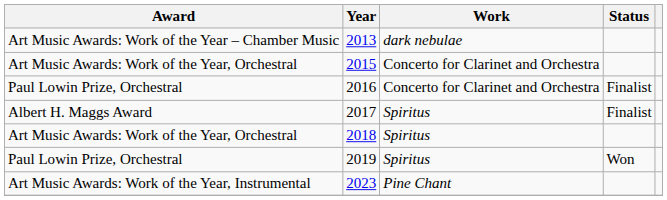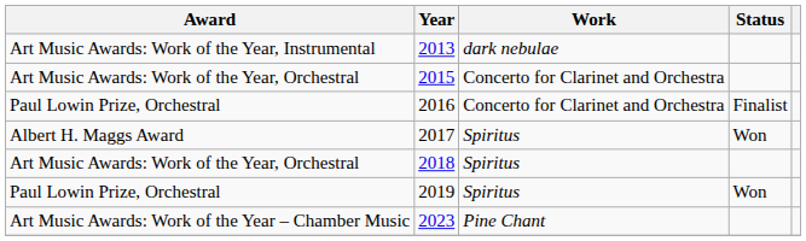 <table class="wikitable">
 <tr>
 <th>Award</th>
 <th>Year</th>
 <th>Work</th>
 <th>Status</th>
 <th></th>
 </tr>
 <tr>
-<td>Art Music Awards: Work of the Year – Chamber Music</td>
+<td>Art Music Awards: Work of the Year, Instrumental</td>
 <td><a href='#'>2013</a></td>
 <td><em>dark nebulae</em></td>
 <td></td>
 <td></td>
 </tr>
 <tr>
 <td>Art Music Awards: Work of the Year, Orchestral</td>
 <td><a href='#'>2015</a></td>
 <td>Concerto for Clarinet and Orchestra</td>
 <td></td>
 <td></td>
 </tr>
 <tr>
 <td>Paul Lowin Prize, Orchestral</td>
 <td>2016</td>
 <td>Concerto for Clarinet and Orchestra</td>
 <td>Finalist</td>
 </tr>
 <tr>
 <td>Albert H. Maggs Award</td>
 <td>2017</td>
 <td><em>Spiritus</em></td>
-<td>Finalist</td>
+<td>Won</td>
 <td></td>
 </tr>
 <tr>
 <td>Art Music Awards: Work of the Year, Orchestral</td>
 <td><a href='#'>2018</a></td>
 <td><em>Spiritus</em></td>
 <td></td>
 </tr>
 <tr>
 <td>Paul Lowin Prize, Orchestral</td>
 <td>2019</td>
 <td><em>Spiritus</em></td>
 <td>Won</td>
 <td></td>
 </tr>
 <tr>
-<td>Art Music Awards: Work of the Year, Instrumental</td>
+<td>Art Music Awards: Work of the Year – Chamber Music</td>
 <td><a href='#'>2023</a></td>
 <td><em>Pine Chant</em></td>
 <td></td>
 <td></td>
 </tr>
 <tr>
 </tr>
 </table>
